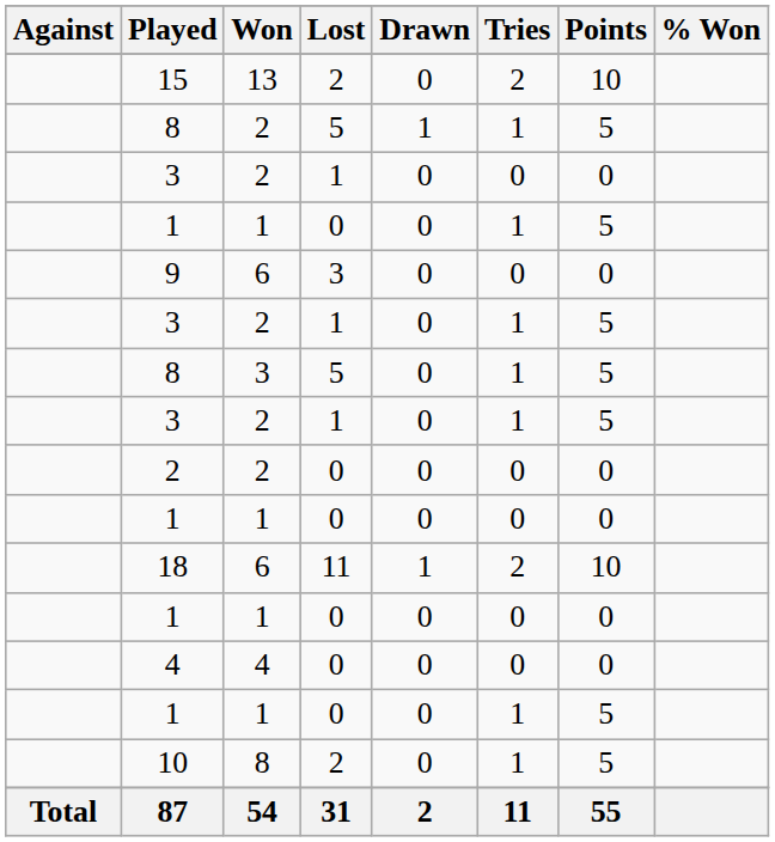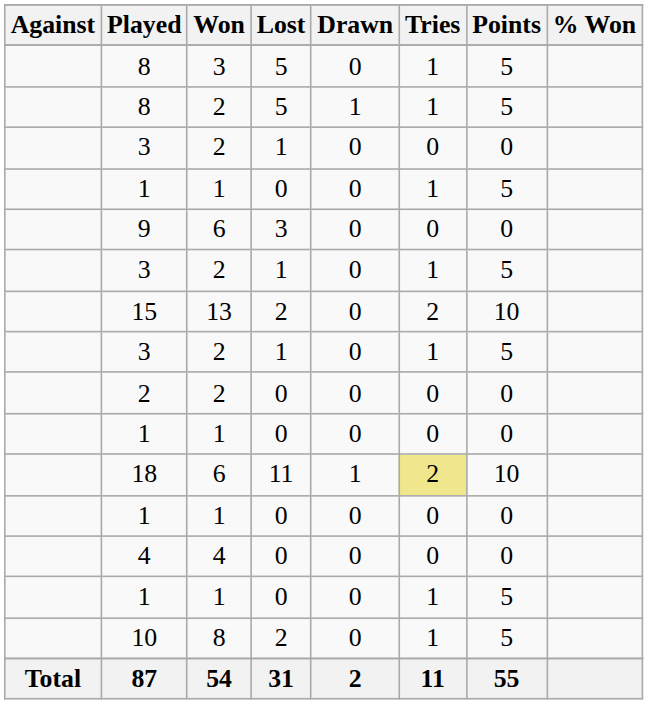 <table class="sortable wikitable" style="text-align: center;">
 <tr>
 </tr>
 <tr>
 <th>Against</th>
 <th>Played</th>
 <th>Won</th>
 <th>Lost</th>
 <th>Drawn</th>
 <th>Tries</th>
 <th>Points</th>
 <th>% Won</th>
 </tr>
 <tr bgcolor="#d0ffd0" align="center">
 </tr>
 <tr>
 <td align="left"></td>
-<td>15</td>
-<td>13</td>
-<td>2</td>
+<td>8</td>
+<td>3</td>
+<td>5</td>
 <td>0</td>
-<td>2</td>
-<td>10</td>
+<td>1</td>
+<td>5</td>
 <td></td>
 </tr>
 <tr>
 <td align="left"></td>
 <td>8</td>
 <td>2</td>
 <td>5</td>
 <td>1</td>
 <td>1</td>
 <td>5</td>
 <td></td>
 </tr>
 <tr>
 <td align="left"></td>
 <td>3</td>
 <td>2</td>
 <td>1</td>
 <td>0</td>
 <td>0</td>
 <td>0</td>
 <td></td>
 </tr>
 <tr>
 <td align="left"></td>
 <td>1</td>
 <td>1</td>
 <td>0</td>
 <td>0</td>
 <td>1</td>
 <td>5</td>
 <td></td>
 </tr>
 <tr>
 <td align="left"></td>
 <td>9</td>
 <td>6</td>
 <td>3</td>
 <td>0</td>
 <td>0</td>
 <td>0</td>
 <td></td>
 </tr>
 <tr>
 <td align="left"></td>
 <td>3</td>
 <td>2</td>
 <td>1</td>
 <td>0</td>
 <td>1</td>
 <td>5</td>
 <td></td>
 </tr>
 <tr>
 <td align="left"></td>
-<td>8</td>
-<td>3</td>
-<td>5</td>
+<td>15</td>
+<td>13</td>
+<td>2</td>
 <td>0</td>
-<td>1</td>
-<td>5</td>
+<td>2</td>
+<td>10</td>
 <td></td>
 </tr>
 <tr>
 <td align="left"></td>
 <td>3</td>
 <td>2</td>
 <td>1</td>
 <td>0</td>
 <td>1</td>
 <td>5</td>
 <td></td>
 </tr>
 <tr>
 <td align="left"></td>
 <td>2</td>
 <td>2</td>
 <td>0</td>
 <td>0</td>
 <td>0</td>
 <td>0</td>
 <td></td>
 </tr>
 <tr>
 <td align="left"></td>
 <td>1</td>
 <td>1</td>
 <td>0</td>
 <td>0</td>
 <td>0</td>
 <td>0</td>
 <td></td>
 </tr>
 <tr>
 <td align="left"></td>
 <td>18</td>
 <td>6</td>
 <td>11</td>
 <td>1</td>
-<td>2</td>
+<td style="background: khaki;">2</td>
 <td>10</td>
 <td></td>
 </tr>
 <tr>
 <td align="left"></td>
 <td>1</td>
 <td>1</td>
 <td>0</td>
 <td>0</td>
 <td>0</td>
 <td>0</td>
 <td></td>
 </tr>
 <tr>
 <td align="left"></td>
 <td>4</td>
 <td>4</td>
 <td>0</td>
 <td>0</td>
 <td>0</td>
 <td>0</td>
 <td></td>
 </tr>
 <tr>
 <td align="left"></td>
 <td>1</td>
 <td>1</td>
 <td>0</td>
 <td>0</td>
 <td>1</td>
 <td>5</td>
 <td></td>
 </tr>
 <tr>
 <td align="left"></td>
 <td>10</td>
 <td>8</td>
 <td>2</td>
 <td>0</td>
 <td>1</td>
 <td>5</td>
 <td></td>
 </tr>
 <tr>
 </tr>
 <tr class="sortbottom">
 <th>Total</th>
 <th>87</th>
 <th>54</th>
 <th>31</th>
 <th>2</th>
 <th>11</th>
 <th>55</th>
 <th></th>
 </tr>
 </table>
